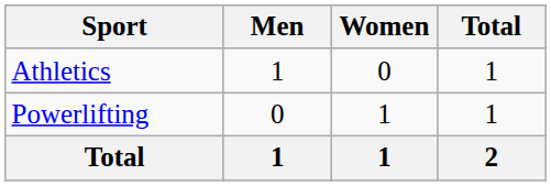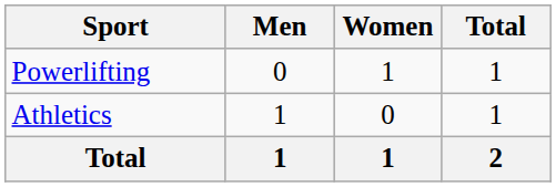 <table class="wikitable sortable" style="text-align:center;">
 <tr>
 <th width=120>Sport</th>
 <th width=55>Men</th>
 <th width=55>Women</th>
 <th width=55>Total</th>
 </tr>
 <tr>
+<td align=left><a href='#'>Powerlifting</a></td>
+<td>0</td>
+<td>1</td>
+<td>1</td>
+</tr>
+<tr>
 <td align=left><a href='#'>Athletics</a></td>
 <td>1</td>
 <td>0</td>
-<td>1</td>
-</tr>
-<tr>
-<td align=left><a href='#'>Powerlifting</a></td>
-<td>0</td>
-<td>1</td>
 <td>1</td>
 </tr>
 <tr>
 <th>Total</th>
 <th>1</th>
 <th>1</th>
 <th>2</th>
 </tr>
 </table>
